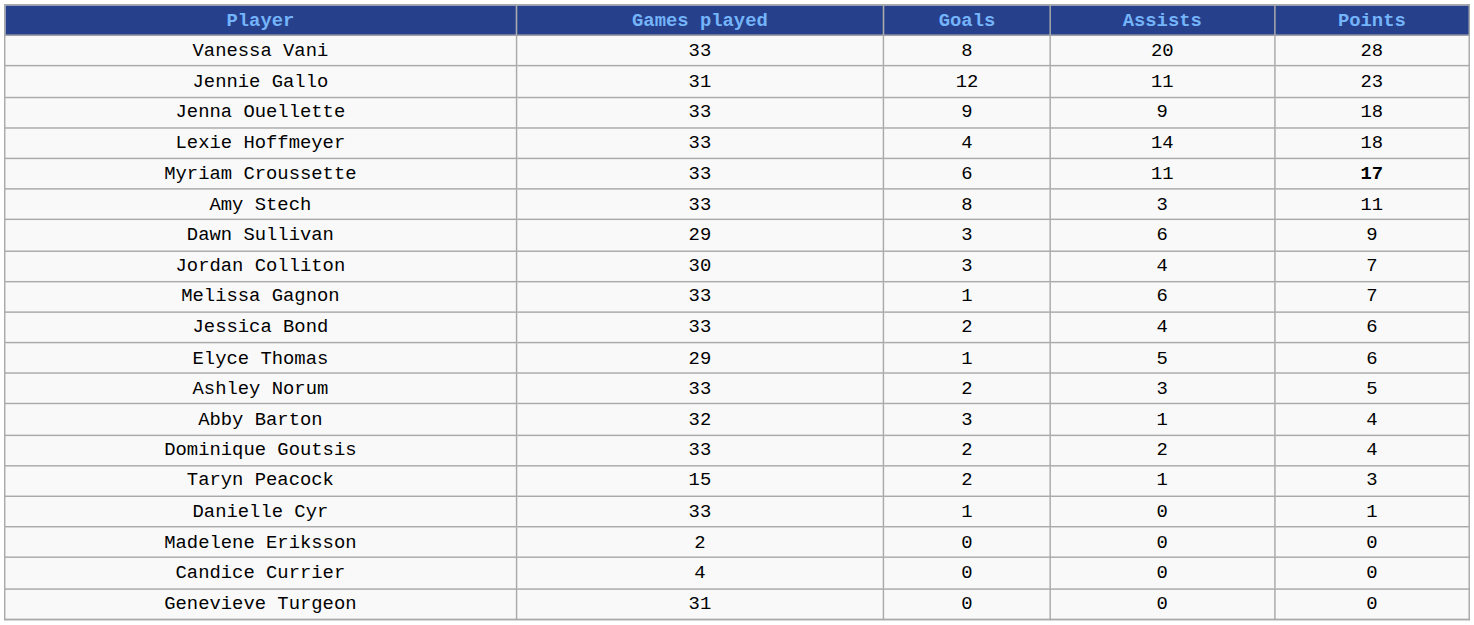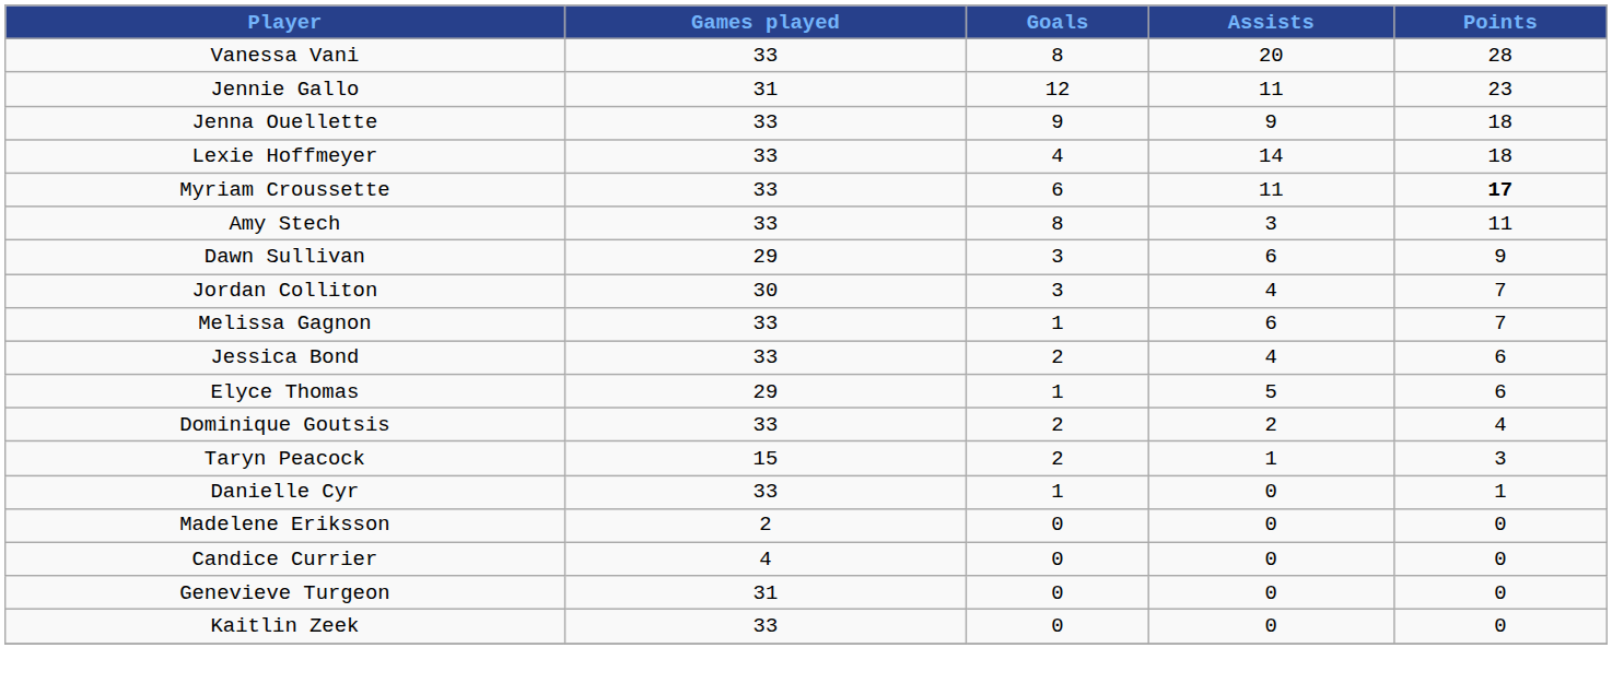 <table class="wikitable" width="80%">
 <tr align="center"  style="background:#27408B;color:#74B4FA;">
 <td><strong>Player</strong></td>
 <td><strong>Games played</strong></td>
 <td><strong>Goals</strong></td>
 <td><strong>Assists</strong></td>
 <td><strong>Points</strong></td>
 </tr>
 <tr align="center" bgcolor="">
 <td>Vanessa Vani</td>
 <td>33</td>
 <td>8</td>
 <td>20</td>
 <td>28</td>
 </tr>
 <tr align="center" bgcolor="">
 <td>Jennie Gallo</td>
 <td>31</td>
 <td>12</td>
 <td>11</td>
 <td>23</td>
 </tr>
 <tr align="center" bgcolor="">
 <td>Jenna Ouellette</td>
 <td>33</td>
 <td>9</td>
 <td>9</td>
 <td>18</td>
 </tr>
 <tr align="center" bgcolor="">
 <td>Lexie Hoffmeyer</td>
 <td>33</td>
 <td>4</td>
 <td>14</td>
 <td>18</td>
 </tr>
 <tr align="center" bgcolor="">
 <td>Myriam Croussette</td>
 <td>33</td>
 <td>6</td>
 <td>11</td>
 <td><strong>17</strong></td>
 </tr>
 <tr align="center" bgcolor="">
 <td>Amy Stech</td>
 <td>33</td>
 <td>8</td>
 <td>3</td>
 <td>11</td>
 </tr>
 <tr align="center" bgcolor="">
 <td>Dawn Sullivan</td>
 <td>29</td>
 <td>3</td>
 <td>6</td>
 <td>9</td>
 </tr>
 <tr align="center" bgcolor="">
 <td>Jordan Colliton</td>
 <td>30</td>
 <td>3</td>
 <td>4</td>
 <td>7</td>
 </tr>
 <tr align="center" bgcolor="">
 <td>Melissa Gagnon</td>
 <td>33</td>
 <td>1</td>
 <td>6</td>
 <td>7</td>
 </tr>
 <tr align="center" bgcolor="">
 <td>Jessica Bond</td>
 <td>33</td>
 <td>2</td>
 <td>4</td>
 <td>6</td>
 </tr>
 <tr align="center" bgcolor="">
 <td>Elyce Thomas</td>
 <td>29</td>
 <td>1</td>
 <td>5</td>
 <td>6</td>
 </tr>
 <tr align="center" bgcolor="">
-<td>Ashley Norum</td>
-<td>33</td>
-<td>2</td>
-<td>3</td>
-<td>5</td>
-</tr>
-<tr align="center" bgcolor="">
-<td>Abby Barton</td>
-<td>32</td>
-<td>3</td>
-<td>1</td>
-<td>4</td>
-</tr>
-<tr align="center" bgcolor="">
 <td>Dominique Goutsis</td>
 <td>33</td>
 <td>2</td>
 <td>2</td>
 <td>4</td>
 </tr>
 <tr align="center" bgcolor="">
 <td>Taryn Peacock</td>
 <td>15</td>
 <td>2</td>
 <td>1</td>
 <td>3</td>
 </tr>
 <tr align="center" bgcolor="">
 <td>Danielle Cyr</td>
 <td>33</td>
 <td>1</td>
 <td>0</td>
 <td>1</td>
 </tr>
 <tr align="center" bgcolor="">
 <td>Madelene Eriksson</td>
 <td>2</td>
 <td>0</td>
 <td>0</td>
 <td>0</td>
 </tr>
 <tr align="center" bgcolor="">
 <td>Candice Currier</td>
 <td>4</td>
 <td>0</td>
 <td>0</td>
 <td>0</td>
 </tr>
 <tr align="center" bgcolor="">
 <td>Genevieve Turgeon</td>
 <td>31</td>
 <td>0</td>
 <td>0</td>
 <td>0</td>
 </tr>
 <tr align="center" bgcolor="">
+<td>Kaitlin Zeek</td>
+<td>33</td>
+<td>0</td>
+<td>0</td>
+<td>0</td>
+</tr>
+<tr align="center" bgcolor="">
 </tr>
 </table>
